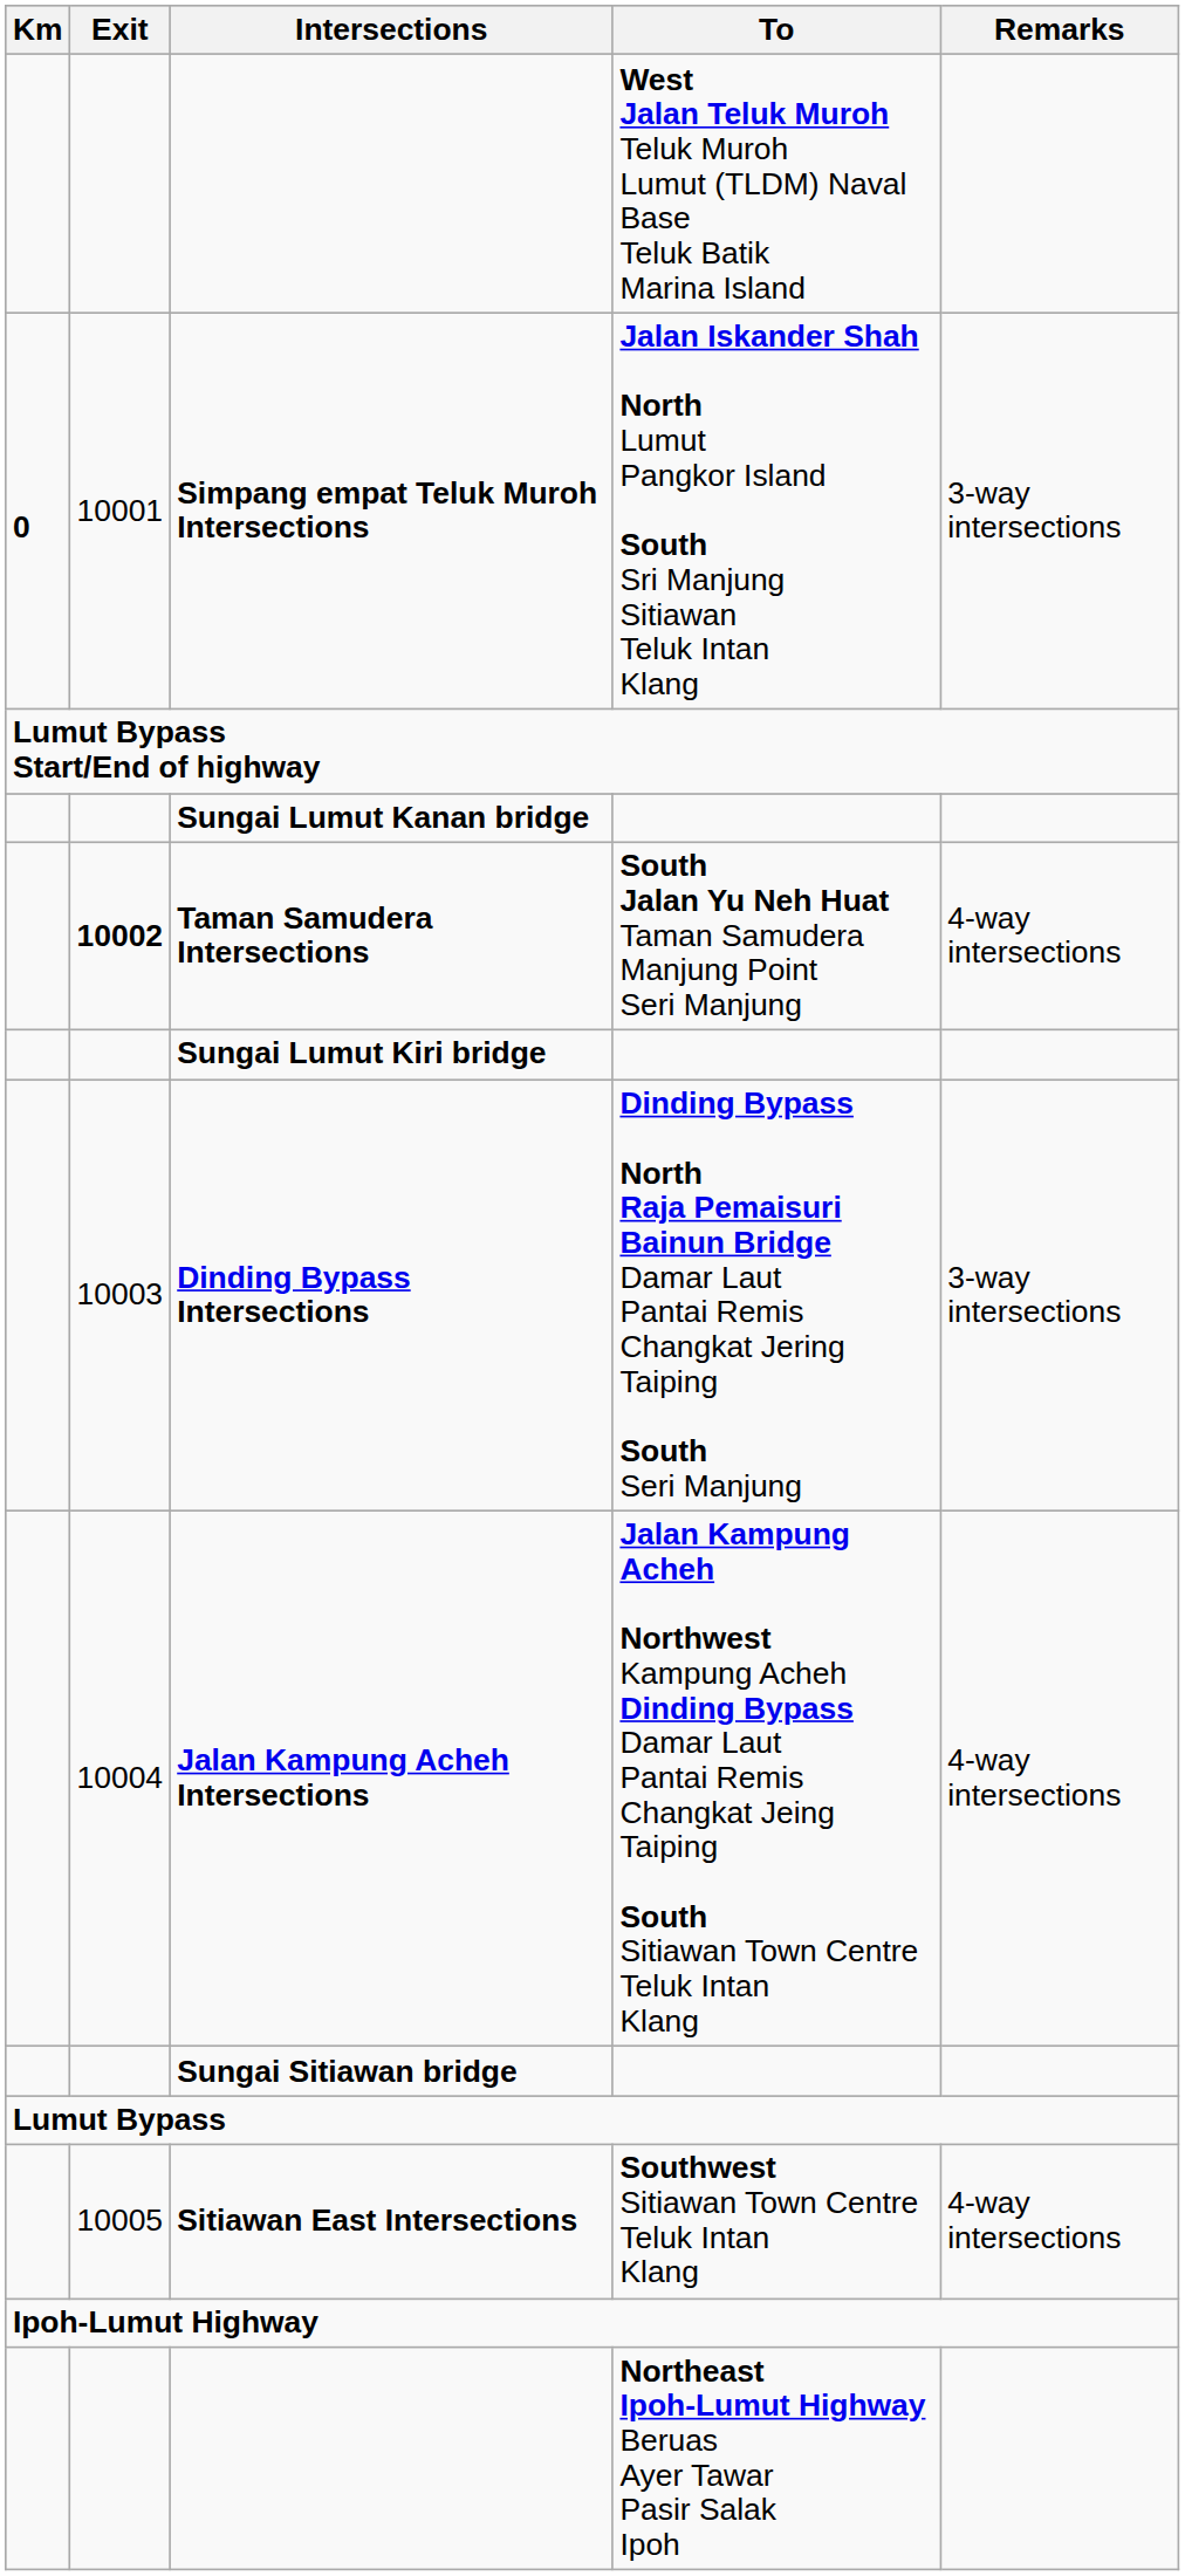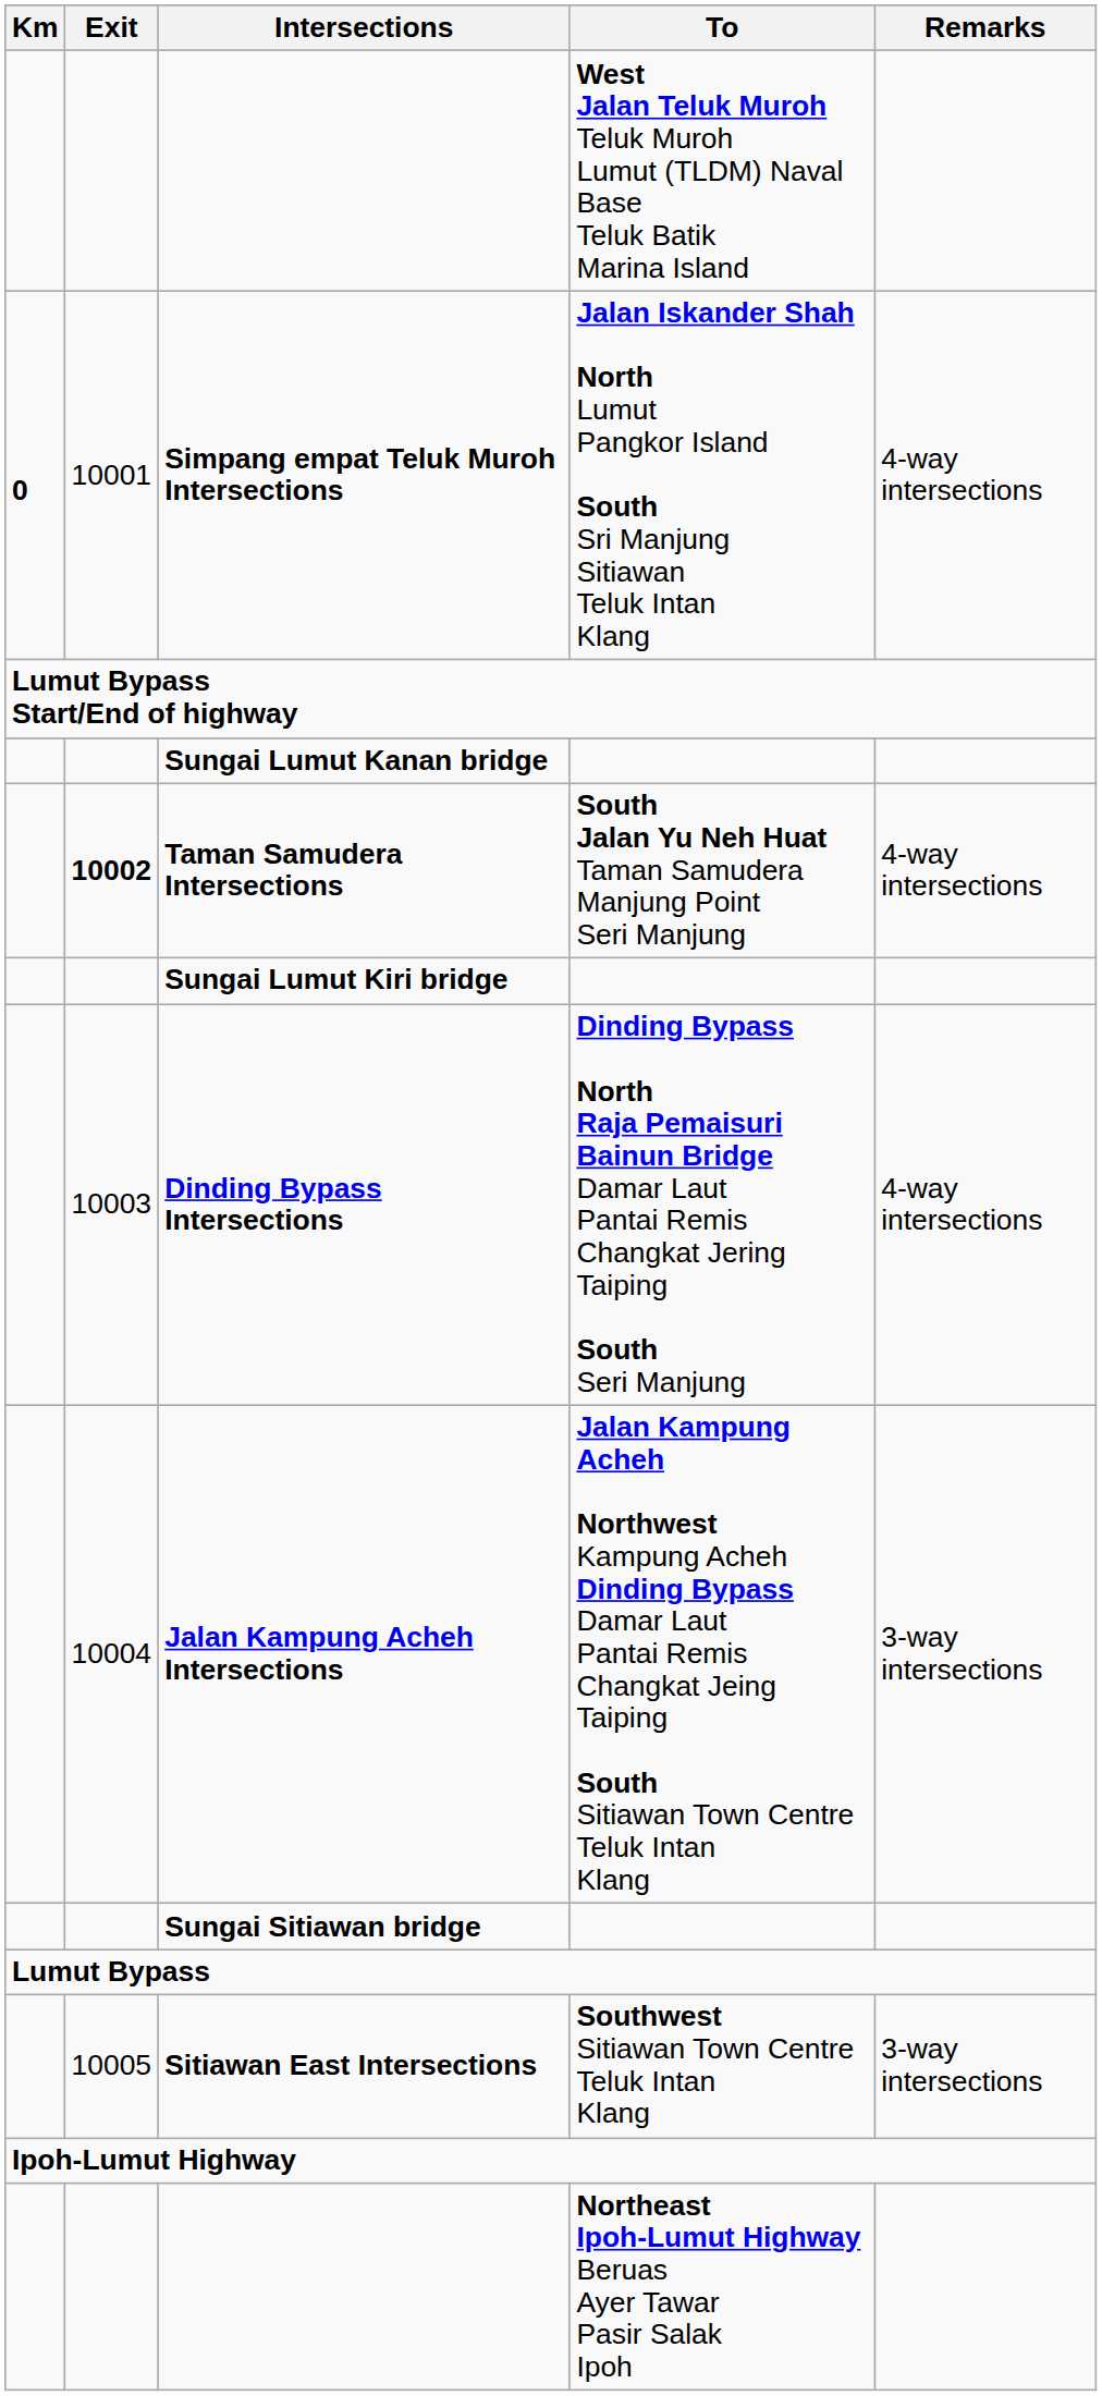 <table class="wikitable">
 <tr>
 <th>Km</th>
 <th>Exit</th>
 <th>Intersections</th>
 <th>To</th>
 <th>Remarks</th>
 </tr>
 <tr>
 <td></td>
 <td></td>
 <td></td>
 <td><strong>West</strong><br> <strong><a href='#'>Jalan Teluk Muroh</a></strong><br>Teluk Muroh<br>Lumut (TLDM) Naval Base<br>Teluk Batik<br>Marina Island</td>
 <td></td>
 </tr>
 <tr>
 <td><br><strong>0</strong></td>
 <td>10001</td>
 <td><strong>Simpang empat Teluk Muroh Intersections</strong></td>
 <td> <strong><a href='#'>Jalan Iskander Shah</a></strong><br><br><strong>North</strong><br> Lumut<br> Pangkor Island<br><br><strong>South</strong><br> Sri Manjung<br> Sitiawan<br> Teluk Intan<br> Klang</td>
-<td>3-way intersections</td>
+<td>4-way intersections</td>
 </tr>
 <tr>
 <td style="width:600px" colspan="6" style="text-align:center; background:blue;"><strong><span> Lumut Bypass<br>Start/End of highway</span></strong></td>
 </tr>
 <tr>
 <td></td>
 <td></td>
 <td><strong>Sungai Lumut Kanan bridge</strong></td>
 <td></td>
 <td></td>
 </tr>
 <tr>
 <td></td>
 <td><strong>10002</strong></td>
 <td><strong>Taman Samudera Intersections</strong></td>
 <td><strong>South</strong><br><strong>Jalan Yu Neh Huat</strong><br>Taman Samudera<br>Manjung Point<br>Seri Manjung</td>
 <td>4-way intersections</td>
 </tr>
 <tr>
 <td></td>
 <td></td>
 <td><strong>Sungai Lumut Kiri bridge</strong></td>
 <td></td>
 <td></td>
 </tr>
 <tr>
 <td></td>
 <td>10003</td>
 <td><strong><a href='#'>Dinding Bypass</a> Intersections</strong></td>
 <td> <strong><a href='#'>Dinding Bypass</a></strong><br><br><strong>North</strong><br> <strong><a href='#'>Raja Pemaisuri Bainun Bridge</a></strong><br> Damar Laut<br> Pantai Remis<br> Changkat Jering<br> Taiping<br><br><strong>South</strong><br> Seri Manjung</td>
-<td>3-way intersections</td>
+<td>4-way intersections</td>
 </tr>
 <tr>
 <td></td>
 <td>10004</td>
 <td><strong><a href='#'>Jalan Kampung Acheh</a> Intersections</strong></td>
 <td> <strong><a href='#'>Jalan Kampung Acheh</a></strong><br><br><strong>Northwest</strong><br> Kampung Acheh<br> <strong><a href='#'>Dinding Bypass</a></strong><br>Damar Laut<br>Pantai Remis<br>Changkat Jeing<br>Taiping<br><br><strong>South</strong><br> Sitiawan Town Centre<br> Teluk Intan<br> Klang</td>
-<td>4-way intersections</td>
+<td>3-way intersections</td>
 </tr>
 <tr>
 <td></td>
 <td></td>
 <td><strong>Sungai Sitiawan bridge</strong></td>
 <td></td>
 <td></td>
 </tr>
 <tr>
 <td style="width:600px" colspan="6" style="text-align:center; background:blue;"><strong><span> Lumut Bypass</span></strong></td>
 </tr>
 <tr>
 <td></td>
 <td>10005</td>
 <td><strong>Sitiawan East Intersections</strong></td>
 <td><strong>Southwest</strong><br> Sitiawan Town Centre<br> Teluk Intan<br> Klang</td>
-<td>4-way intersections</td>
+<td>3-way intersections</td>
 </tr>
 <tr>
 <td style="width:600px" colspan="6" style="text-align:center; background:blue;"><strong><span> Ipoh-Lumut Highway</span></strong></td>
 </tr>
 <tr>
 <td></td>
 <td></td>
 <td></td>
 <td><strong>Northeast</strong><br> <strong><a href='#'>Ipoh-Lumut Highway</a></strong><br> Beruas<br> Ayer Tawar<br> Pasir Salak<br> Ipoh</td>
 <td></td>
 </tr>
 </table>
